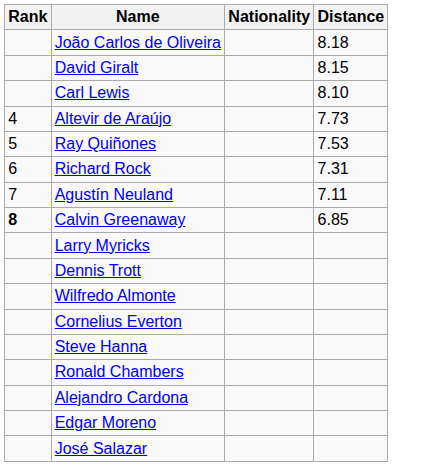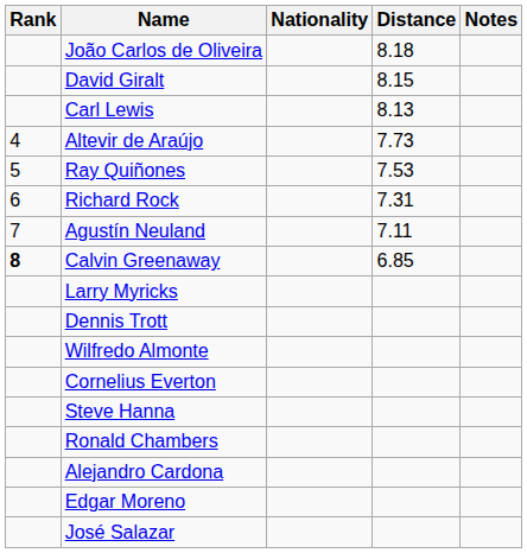 <table class="wikitable sortable">
 <tr>
 <th>Rank</th>
 <th>Name</th>
 <th>Nationality</th>
 <th>Distance</th>
+<th>Notes</th>
 </tr>
 <tr>
 <td></td>
 <td><a href='#'>João Carlos de Oliveira</a></td>
 <td></td>
 <td>8.18</td>
+<td></td>
 </tr>
 <tr>
 <td></td>
 <td><a href='#'>David Giralt</a></td>
 <td></td>
 <td>8.15</td>
+<td></td>
 </tr>
 <tr>
 <td></td>
 <td><a href='#'>Carl Lewis</a></td>
 <td></td>
-<td>8.10</td>
+<td>8.13</td>
+<td></td>
 </tr>
 <tr>
 <td>4</td>
 <td><a href='#'>Altevir de Araújo</a></td>
 <td></td>
 <td>7.73</td>
+<td></td>
 </tr>
 <tr>
 <td>5</td>
 <td><a href='#'>Ray Quiñones</a></td>
 <td></td>
 <td>7.53</td>
+<td></td>
 </tr>
 <tr>
 <td>6</td>
 <td><a href='#'>Richard Rock</a></td>
 <td></td>
 <td>7.31</td>
+<td></td>
 </tr>
 <tr>
 <td>7</td>
 <td><a href='#'>Agustín Neuland</a></td>
 <td></td>
 <td>7.11</td>
+<td></td>
 </tr>
 <tr>
 <td><strong>8</strong></td>
 <td><a href='#'>Calvin Greenaway</a></td>
 <td></td>
 <td>6.85</td>
+<td></td>
 </tr>
 <tr>
 <td></td>
 <td><a href='#'>Larry Myricks</a></td>
+<td></td>
 <td></td>
 <td></td>
 </tr>
 <tr>
 <td></td>
 <td><a href='#'>Dennis Trott</a></td>
 <td></td>
 <td></td>
+<td></td>
 </tr>
 <tr>
 <td></td>
 <td><a href='#'>Wilfredo Almonte</a></td>
+<td></td>
 <td></td>
 <td></td>
 </tr>
 <tr>
 <td></td>
 <td><a href='#'>Cornelius Everton</a></td>
 <td></td>
 <td></td>
+<td></td>
 </tr>
 <tr>
 <td></td>
 <td><a href='#'>Steve Hanna</a></td>
+<td></td>
 <td></td>
 <td></td>
 </tr>
 <tr>
 <td></td>
 <td><a href='#'>Ronald Chambers</a></td>
 <td></td>
 <td></td>
+<td></td>
 </tr>
 <tr>
 <td></td>
 <td><a href='#'>Alejandro Cardona</a></td>
+<td></td>
 <td></td>
 <td></td>
 </tr>
 <tr>
 <td></td>
 <td><a href='#'>Edgar Moreno</a></td>
 <td></td>
 <td></td>
+<td></td>
 </tr>
 <tr>
 <td></td>
 <td><a href='#'>José Salazar</a></td>
 <td></td>
 <td></td>
+<td></td>
 </tr>
 </table>
